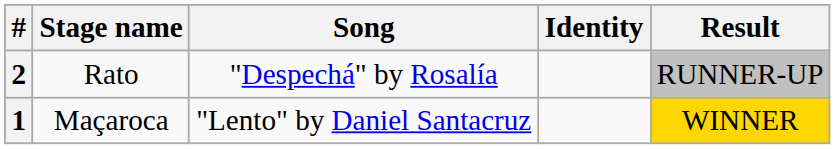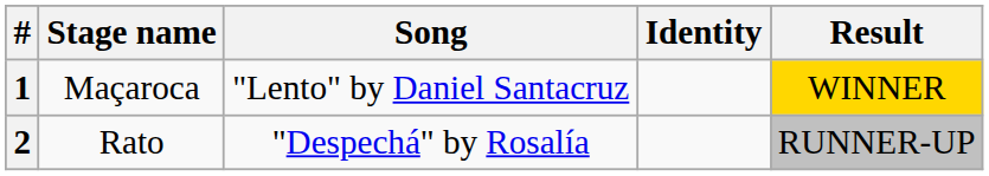 <table class="wikitable plainrowheaders" style="text-align: center;">
 <tr>
 <th>#</th>
 <th>Stage name</th>
 <th>Song</th>
 <th>Identity</th>
 <th>Result</th>
 </tr>
 <tr>
+<th>1</th>
+<td>Maçaroca</td>
+<td>"Lento" by <a href='#'>Daniel Santacruz</a></td>
+<td></td>
+<td bgcolor="gold">WINNER</td>
+</tr>
+<tr>
 <th>2</th>
 <td>Rato</td>
 <td>"<a href='#'>Despechá</a>" by <a href='#'>Rosalía</a></td>
 <td></td>
 <td bgcolor="silver">RUNNER-UP</td>
 </tr>
-<tr>
-<th>1</th>
-<td>Maçaroca</td>
-<td>"Lento" by <a href='#'>Daniel Santacruz</a></td>
-<td></td>
-<td bgcolor="gold">WINNER</td>
-</tr>
 </table>
